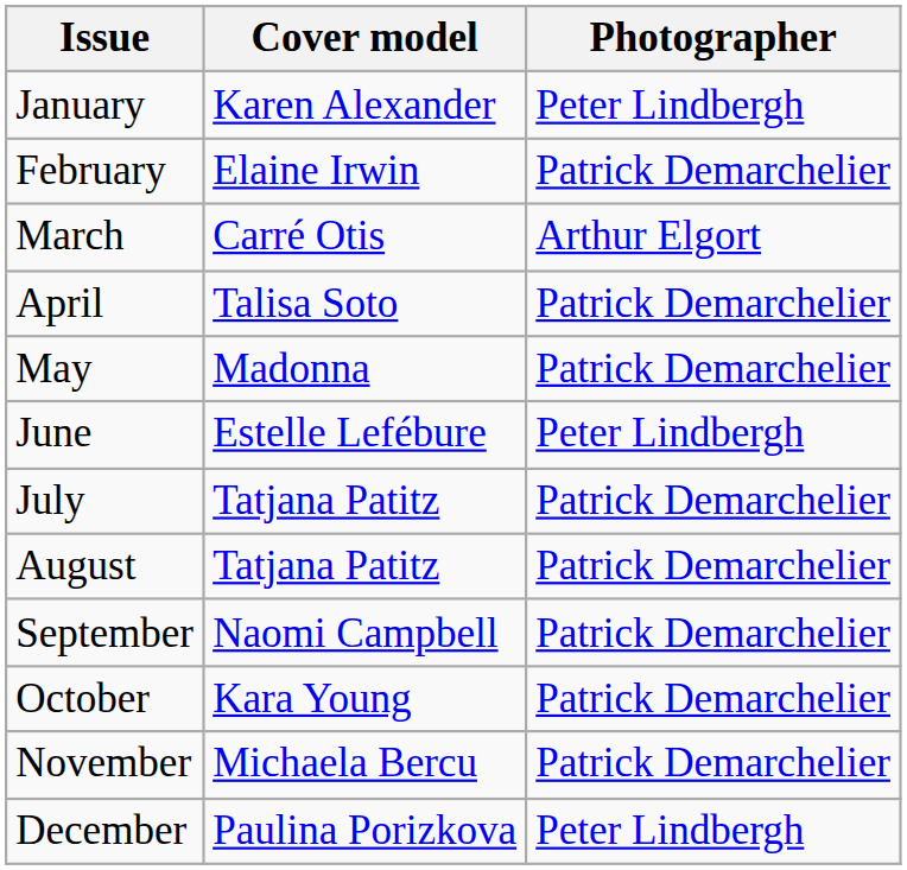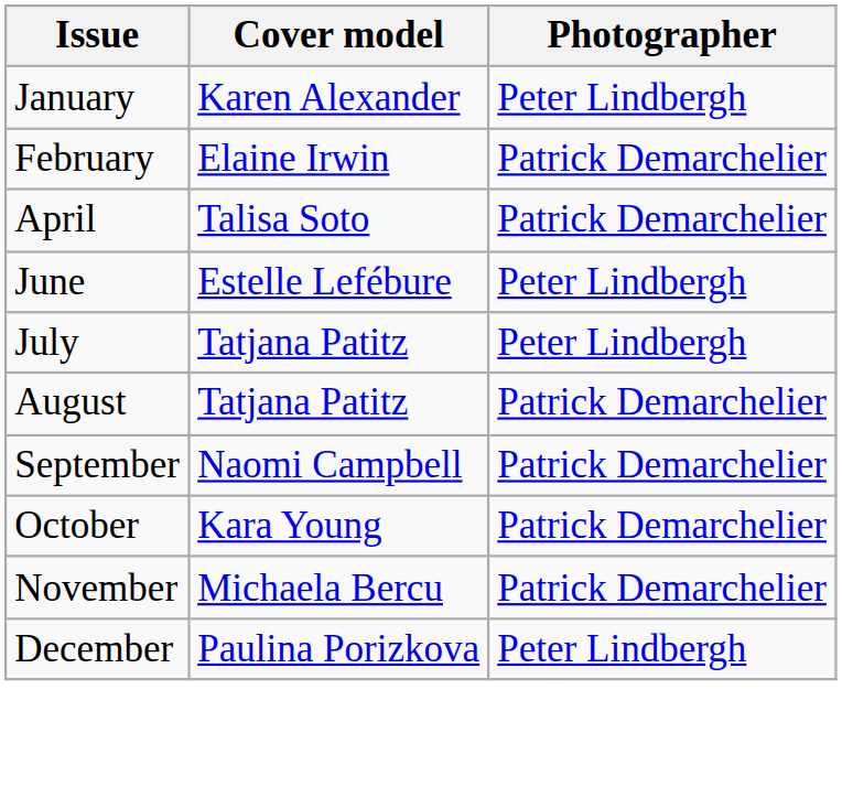 <table class="sortable wikitable">
 <tr>
 <th>Issue</th>
 <th>Cover model</th>
 <th>Photographer</th>
 </tr>
 <tr>
 <td>January</td>
 <td><a href='#'>Karen Alexander</a></td>
 <td><a href='#'>Peter Lindbergh</a></td>
 </tr>
 <tr>
 <td>February</td>
 <td><a href='#'>Elaine Irwin</a></td>
 <td><a href='#'>Patrick Demarchelier</a></td>
 </tr>
 <tr>
-<td>March</td>
-<td><a href='#'>Carré Otis</a></td>
-<td><a href='#'>Arthur Elgort</a></td>
-</tr>
-<tr>
 <td>April</td>
 <td><a href='#'>Talisa Soto</a></td>
-<td><a href='#'>Patrick Demarchelier</a></td>
-</tr>
-<tr>
-<td>May</td>
-<td><a href='#'>Madonna</a></td>
 <td><a href='#'>Patrick Demarchelier</a></td>
 </tr>
 <tr>
 <td>June</td>
 <td><a href='#'>Estelle Lefébure</a></td>
 <td><a href='#'>Peter Lindbergh</a></td>
 </tr>
 <tr>
 <td>July</td>
 <td><a href='#'>Tatjana Patitz</a></td>
-<td><a href='#'>Patrick Demarchelier</a></td>
+<td><a href='#'>Peter Lindbergh</a></td>
 </tr>
 <tr>
 <td>August</td>
 <td><a href='#'>Tatjana Patitz</a></td>
 <td><a href='#'>Patrick Demarchelier</a></td>
 </tr>
 <tr>
 <td>September</td>
 <td><a href='#'>Naomi Campbell</a></td>
 <td><a href='#'>Patrick Demarchelier</a></td>
 </tr>
 <tr>
 <td>October</td>
 <td><a href='#'>Kara Young</a></td>
 <td><a href='#'>Patrick Demarchelier</a></td>
 </tr>
 <tr>
 <td>November</td>
 <td><a href='#'>Michaela Bercu</a></td>
 <td><a href='#'>Patrick Demarchelier</a></td>
 </tr>
 <tr>
 <td>December</td>
 <td><a href='#'>Paulina Porizkova</a></td>
 <td><a href='#'>Peter Lindbergh</a></td>
 </tr>
 </table>
